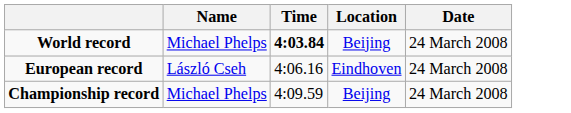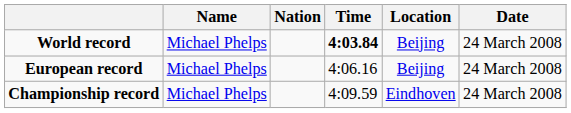 <table class=wikitable style=text-align:center>
 <tr>
 <th></th>
 <th>Name</th>
+<th>Nation</th>
 <th>Time</th>
 <th>Location</th>
 <th>Date</th>
 </tr>
 <tr>
 <td><strong>World record</strong></td>
 <td align=left><a href='#'>Michael Phelps</a></td>
+<td align=left></td>
 <td align=left><strong>4:03.84</strong></td>
 <td><a href='#'>Beijing</a></td>
 <td>24 March 2008</td>
 </tr>
 <tr>
 <td><strong>European record</strong></td>
-<td align=left><a href='#'>László Cseh</a></td>
+<td align=left><a href='#'>Michael Phelps</a></td>
+<td align=left></td>
 <td align=left>4:06.16</td>
-<td><a href='#'>Eindhoven</a></td>
+<td><a href='#'>Beijing</a></td>
 <td>24 March 2008</td>
 </tr>
 <tr>
 <td><strong>Championship record</strong></td>
 <td align=left><a href='#'>Michael Phelps</a></td>
+<td align=left></td>
 <td align=left>4:09.59</td>
-<td><a href='#'>Beijing</a></td>
+<td><a href='#'>Eindhoven</a></td>
 <td>24 March 2008</td>
 </tr>
 </table>
